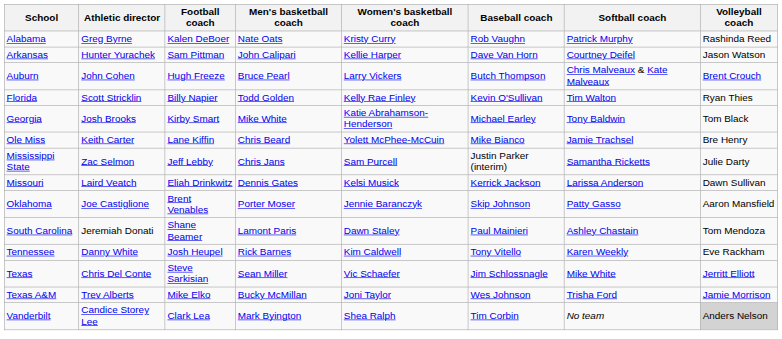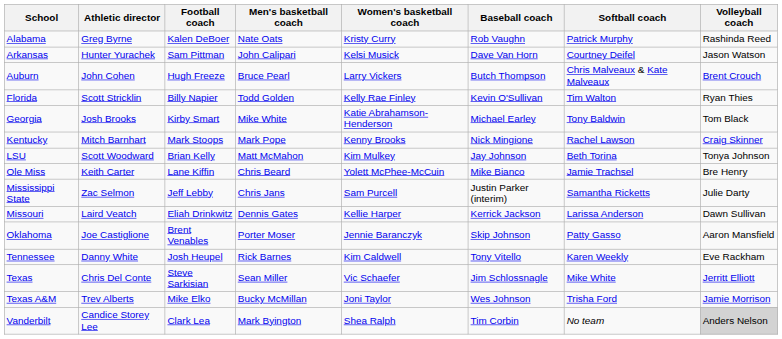 <table class="wikitable">
 <tr>
 <th>School</th>
 <th>Athletic director</th>
 <th>Football coach</th>
 <th>Men's basketball coach</th>
 <th>Women's basketball coach</th>
 <th>Baseball coach</th>
 <th>Softball coach</th>
 <th>Volleyball coach</th>
 </tr>
 <tr>
 <td><a href='#'>Alabama</a></td>
 <td><a href='#'>Greg Byrne</a></td>
 <td><a href='#'>Kalen DeBoer</a></td>
 <td><a href='#'>Nate Oats</a></td>
 <td><a href='#'>Kristy Curry</a></td>
 <td><a href='#'>Rob Vaughn</a></td>
 <td><a href='#'>Patrick Murphy</a></td>
 <td>Rashinda Reed</td>
 </tr>
 <tr>
 <td><a href='#'>Arkansas</a></td>
 <td><a href='#'>Hunter Yurachek</a></td>
 <td><a href='#'>Sam Pittman</a></td>
 <td><a href='#'>John Calipari</a></td>
-<td><a href='#'>Kellie Harper</a></td>
+<td><a href='#'>Kelsi Musick</a></td>
 <td><a href='#'>Dave Van Horn</a></td>
 <td><a href='#'>Courtney Deifel</a></td>
 <td>Jason Watson</td>
 </tr>
 <tr>
 <td><a href='#'>Auburn</a></td>
 <td><a href='#'>John Cohen</a></td>
 <td><a href='#'>Hugh Freeze</a></td>
 <td><a href='#'>Bruce Pearl</a></td>
 <td><a href='#'>Larry Vickers</a></td>
 <td><a href='#'>Butch Thompson</a></td>
 <td><a href='#'>Chris Malveaux</a> & <a href='#'>Kate Malveaux</a></td>
 <td><a href='#'>Brent Crouch</a></td>
 </tr>
 <tr>
 <td><a href='#'>Florida</a></td>
 <td><a href='#'>Scott Stricklin</a></td>
 <td><a href='#'>Billy Napier</a></td>
 <td><a href='#'>Todd Golden</a></td>
 <td><a href='#'>Kelly Rae Finley</a></td>
 <td><a href='#'>Kevin O'Sullivan</a></td>
 <td><a href='#'>Tim Walton</a></td>
 <td>Ryan Thies</td>
 </tr>
 <tr>
 <td><a href='#'>Georgia</a></td>
 <td><a href='#'>Josh Brooks</a></td>
 <td><a href='#'>Kirby Smart</a></td>
 <td><a href='#'>Mike White</a></td>
 <td><a href='#'>Katie Abrahamson-Henderson</a></td>
 <td><a href='#'>Michael Earley</a></td>
 <td><a href='#'>Tony Baldwin</a></td>
 <td>Tom Black</td>
 </tr>
 <tr>
+<td><a href='#'>Kentucky</a></td>
+<td><a href='#'>Mitch Barnhart</a></td>
+<td><a href='#'>Mark Stoops</a></td>
+<td><a href='#'>Mark Pope</a></td>
+<td><a href='#'>Kenny Brooks</a></td>
+<td><a href='#'>Nick Mingione</a></td>
+<td><a href='#'>Rachel Lawson</a></td>
+<td><a href='#'>Craig Skinner</a></td>
+</tr>
+<tr>
+<td><a href='#'>LSU</a></td>
+<td><a href='#'>Scott Woodward</a></td>
+<td><a href='#'>Brian Kelly</a></td>
+<td><a href='#'>Matt McMahon</a></td>
+<td><a href='#'>Kim Mulkey</a></td>
+<td><a href='#'>Jay Johnson</a></td>
+<td><a href='#'>Beth Torina</a></td>
+<td>Tonya Johnson</td>
+</tr>
+<tr>
 <td><a href='#'>Ole Miss</a></td>
 <td><a href='#'>Keith Carter</a></td>
 <td><a href='#'>Lane Kiffin</a></td>
 <td><a href='#'>Chris Beard</a></td>
 <td><a href='#'>Yolett McPhee-McCuin</a></td>
 <td><a href='#'>Mike Bianco</a></td>
 <td><a href='#'>Jamie Trachsel</a></td>
 <td>Bre Henry</td>
 </tr>
 <tr>
 <td><a href='#'>Mississippi State</a></td>
 <td><a href='#'>Zac Selmon</a></td>
 <td><a href='#'>Jeff Lebby</a></td>
 <td><a href='#'>Chris Jans</a></td>
 <td><a href='#'>Sam Purcell</a></td>
 <td>Justin Parker (interim)</td>
 <td><a href='#'>Samantha Ricketts</a></td>
 <td>Julie Darty</td>
 </tr>
 <tr>
 <td><a href='#'>Missouri</a></td>
 <td><a href='#'>Laird Veatch</a></td>
 <td><a href='#'>Eliah Drinkwitz</a></td>
 <td><a href='#'>Dennis Gates</a></td>
-<td><a href='#'>Kelsi Musick</a></td>
+<td><a href='#'>Kellie Harper</a></td>
 <td><a href='#'>Kerrick Jackson</a></td>
 <td><a href='#'>Larissa Anderson</a></td>
 <td>Dawn Sullivan</td>
 </tr>
 <tr>
 <td><a href='#'>Oklahoma</a></td>
 <td><a href='#'>Joe Castiglione</a></td>
 <td><a href='#'>Brent Venables</a></td>
 <td><a href='#'>Porter Moser</a></td>
 <td><a href='#'>Jennie Baranczyk</a></td>
 <td><a href='#'>Skip Johnson</a></td>
 <td><a href='#'>Patty Gasso</a></td>
 <td>Aaron Mansfield</td>
-</tr>
-<tr>
-<td><a href='#'>South Carolina</a></td>
-<td>Jeremiah Donati</td>
-<td><a href='#'>Shane Beamer</a></td>
-<td><a href='#'>Lamont Paris</a></td>
-<td><a href='#'>Dawn Staley</a></td>
-<td><a href='#'>Paul Mainieri</a></td>
-<td><a href='#'>Ashley Chastain</a></td>
-<td>Tom Mendoza</td>
 </tr>
 <tr>
 <td><a href='#'>Tennessee</a></td>
 <td><a href='#'>Danny White</a></td>
 <td><a href='#'>Josh Heupel</a></td>
 <td><a href='#'>Rick Barnes</a></td>
 <td><a href='#'>Kim Caldwell</a></td>
 <td><a href='#'>Tony Vitello</a></td>
 <td><a href='#'>Karen Weekly</a></td>
 <td>Eve Rackham</td>
 </tr>
 <tr>
 <td><a href='#'>Texas</a></td>
 <td><a href='#'>Chris Del Conte</a></td>
 <td><a href='#'>Steve Sarkisian</a></td>
 <td><a href='#'>Sean Miller</a></td>
 <td><a href='#'>Vic Schaefer</a></td>
 <td><a href='#'>Jim Schlossnagle</a></td>
 <td><a href='#'>Mike White</a></td>
 <td><a href='#'>Jerritt Elliott</a></td>
 </tr>
 <tr>
 <td><a href='#'>Texas A&M</a></td>
 <td><a href='#'>Trev Alberts</a></td>
 <td><a href='#'>Mike Elko</a></td>
 <td><a href='#'>Bucky McMillan</a></td>
 <td><a href='#'>Joni Taylor</a></td>
 <td><a href='#'>Wes Johnson</a></td>
 <td><a href='#'>Trisha Ford</a></td>
 <td><a href='#'>Jamie Morrison</a></td>
 </tr>
 <tr>
 <td><a href='#'>Vanderbilt</a></td>
 <td><a href='#'>Candice Storey Lee</a></td>
 <td><a href='#'>Clark Lea</a></td>
 <td><a href='#'>Mark Byington</a></td>
 <td><a href='#'>Shea Ralph</a></td>
 <td><a href='#'>Tim Corbin</a></td>
 <td><em>No team </em></td>
 <td bgcolor=lightgray>Anders Nelson</td>
 </tr>
 </table>
